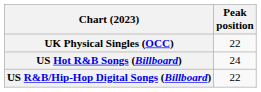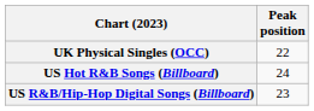 <table class="wikitable sortable plainrowheaders" style="text-align:center;">
 <tr>
 <th scope="col">Chart (2023)</th>
 <th scope="col">Peak<br>position</th>
 </tr>
 <tr>
 <th scope="row">UK Physical Singles (<a href='#'>OCC</a>)</th>
 <td>22</td>
 </tr>
 <tr>
 <th scope="row">US <a href='#'>Hot R&B Songs</a> (<em><a href='#'>Billboard</a></em>)</th>
 <td>24</td>
 </tr>
 <tr>
 <th scope="row">US <a href='#'>R&B/Hip-Hop Digital Songs</a> (<em><a href='#'>Billboard</a></em>)</th>
-<td>22</td>
+<td>23</td>
 </tr>
 </table>
